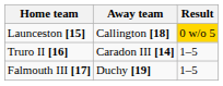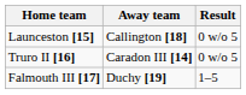 <table class="wikitable">
 <tr>
 <th>Home team</th>
 <th>Away team</th>
 <th>Result</th>
 </tr>
 <tr>
 <td>Launceston <strong>[15]</strong></td>
 <td>Callington <strong>[18]</strong></td>
-<td style="background: gold;">0 w/o 5</td>
+<td>0 w/o 5</td>
 </tr>
 <tr>
 <td>Truro II <strong>[16]</strong></td>
 <td>Caradon III <strong>[14]</strong></td>
-<td>1–5</td>
+<td>0 w/o 5</td>
 </tr>
 <tr>
 <td>Falmouth III <strong>[17]</strong></td>
 <td>Duchy <strong>[19]</strong></td>
 <td>1–5</td>
 </tr>
 </table>
